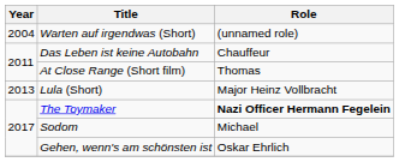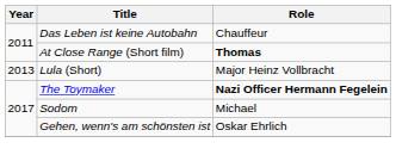 <table class="wikitable sortable">
 <tr>
 <th>Year</th>
 <th>Title</th>
 <th>Role</th>
-</tr>
-<tr>
-<td>2004</td>
-<td><em>Warten auf irgendwas</em> (Short)</td>
-<td>(unnamed role)</td>
 </tr>
 <tr>
 <td rowspan=2>2011</td>
 <td><em>Das Leben ist keine Autobahn</em></td>
 <td>Chauffeur </td>
 </tr>
 <tr>
 <td><em>At Close Range</em> (Short film)</td>
-<td>Thomas</td>
+<td><strong>Thomas</strong></td>
 </tr>
 <tr>
 <td>2013</td>
 <td><em>Lula</em> (Short)</td>
 <td>Major Heinz Vollbracht</td>
 </tr>
 <tr>
 <td rowspan=3>2017</td>
 <td><em><a href='#'>The Toymaker</a></em></td>
 <td><strong>Nazi Officer Hermann Fegelein</strong></td>
 </tr>
 <tr>
 <td><em>Sodom</em></td>
 <td>Michael </td>
 </tr>
 <tr>
 <td><em>Gehen, wenn's am schönsten ist</em></td>
 <td>Oskar Ehrlich </td>
 </tr>
 <tr>
 </tr>
 </table>
